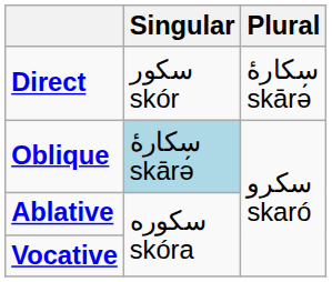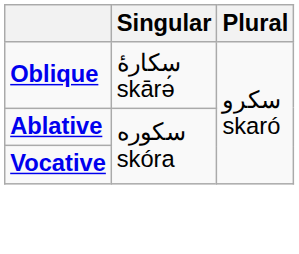 <table class="wikitable">
 <tr>
 <th></th>
 <th>Singular</th>
 <th>Plural</th>
 </tr>
 <tr>
-<td><strong><a href='#'>Direct</a></strong></td>
-<td>سکور<br>skór</td>
+<td><strong><a href='#'>Oblique</a></strong></td>
 <td>سکارۀ<br>skārə́</td>
-</tr>
-<tr>
-<td><strong><a href='#'>Oblique</a></strong></td>
-<td style="background: lightblue;">سکارۀ<br>skārə́</td>
 <td rowspan="3">سکرو<br>skaró</td>
 </tr>
 <tr>
 <td><strong><a href='#'>Ablative</a></strong></td>
 <td rowspan="2">سکوره<br>skóra</td>
 </tr>
 <tr>
 <td><strong><a href='#'>Vocative</a></strong></td>
 </tr>
 </table>
